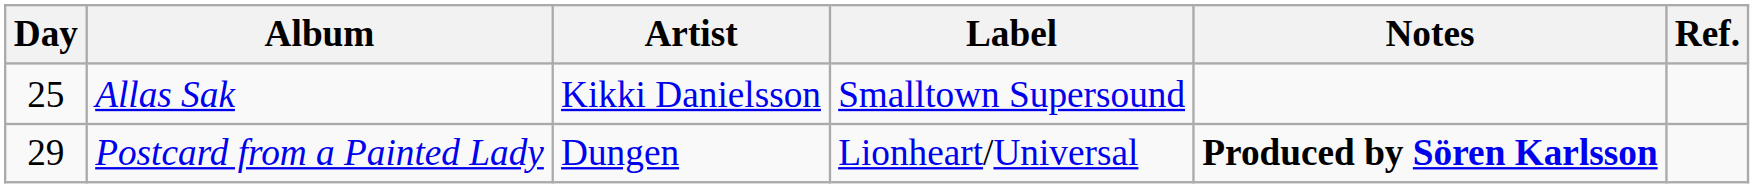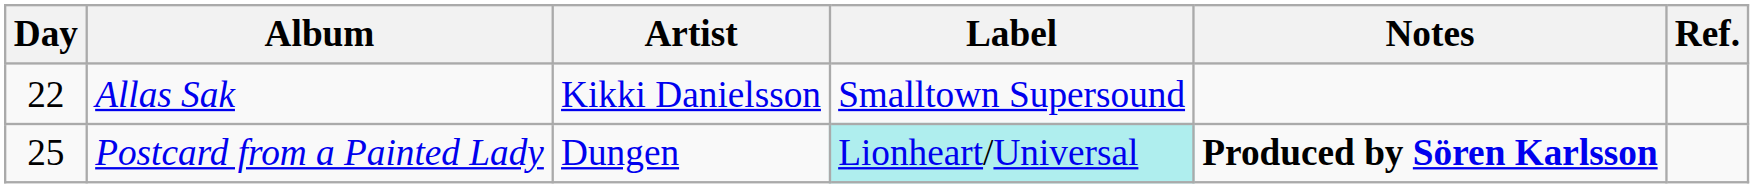 <table class="wikitable">
 <tr>
 <th>Day</th>
 <th>Album</th>
 <th>Artist</th>
 <th>Label</th>
 <th>Notes</th>
 <th>Ref.</th>
 </tr>
 <tr>
-<td rowspan="1" style="text-align:center;">25</td>
+<td rowspan="1" style="text-align:center;">22</td>
 <td><em><a href='#'>Allas Sak</a></em></td>
 <td><a href='#'>Kikki Danielsson</a></td>
 <td><a href='#'>Smalltown Supersound</a></td>
 <td></td>
 <td style="text-align:center;"></td>
 </tr>
 <tr>
-<td rowspan="1" style="text-align:center;">29</td>
+<td rowspan="1" style="text-align:center;">25</td>
 <td><em><a href='#'>Postcard from a Painted Lady</a></em></td>
 <td><a href='#'>Dungen</a></td>
-<td><a href='#'>Lionheart</a>/<a href='#'>Universal</a></td>
+<td style="background: paleturquoise;"><a href='#'>Lionheart</a>/<a href='#'>Universal</a></td>
 <td><strong>Produced by <a href='#'>Sören Karlsson</a></strong></td>
 <td style="text-align:center;"></td>
 </tr>
 </table>
